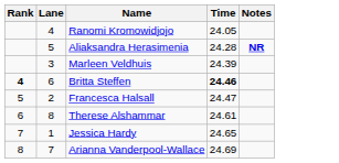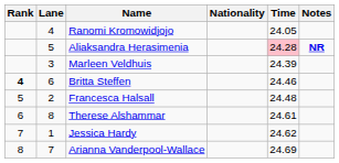 <table class="wikitable sortable" style="text-align:center">
 <tr>
 <th>Rank</th>
 <th>Lane</th>
 <th>Name</th>
+<th>Nationality</th>
 <th>Time</th>
 <th>Notes</th>
 </tr>
 <tr>
 <td></td>
 <td>4</td>
 <td align=left><a href='#'>Ranomi Kromowidjojo</a></td>
+<td align=left></td>
 <td>24.05</td>
 <td></td>
 </tr>
 <tr>
 <td></td>
 <td>5</td>
 <td align=left><a href='#'>Aliaksandra Herasimenia</a></td>
-<td>24.28</td>
+<td align=left></td>
+<td style="background: pink;">24.28</td>
 <td><strong><a href='#'>NR</a></strong></td>
 </tr>
 <tr>
 <td></td>
 <td>3</td>
 <td align=left><a href='#'>Marleen Veldhuis</a></td>
+<td align=left></td>
 <td>24.39</td>
 <td></td>
 </tr>
 <tr>
 <td><strong>4</strong></td>
 <td>6</td>
 <td align=left><a href='#'>Britta Steffen</a></td>
-<td><strong>24.46</strong></td>
+<td align=left></td>
+<td>24.46</td>
 <td></td>
 </tr>
 <tr>
 <td>5</td>
 <td>2</td>
 <td align=left><a href='#'>Francesca Halsall</a></td>
-<td>24.47</td>
+<td align=left></td>
+<td>24.48</td>
 <td></td>
 </tr>
 <tr>
 <td>6</td>
 <td>8</td>
 <td align=left><a href='#'>Therese Alshammar</a></td>
+<td align=left></td>
 <td>24.61</td>
 <td></td>
 </tr>
 <tr>
 <td>7</td>
 <td>1</td>
 <td align=left><a href='#'>Jessica Hardy</a></td>
-<td>24.65</td>
+<td align=left></td>
+<td>24.62</td>
 <td></td>
 </tr>
 <tr>
 <td>8</td>
 <td>7</td>
 <td align=left><a href='#'>Arianna Vanderpool-Wallace</a></td>
+<td align=left></td>
 <td>24.69</td>
 <td></td>
 </tr>
 </table>
